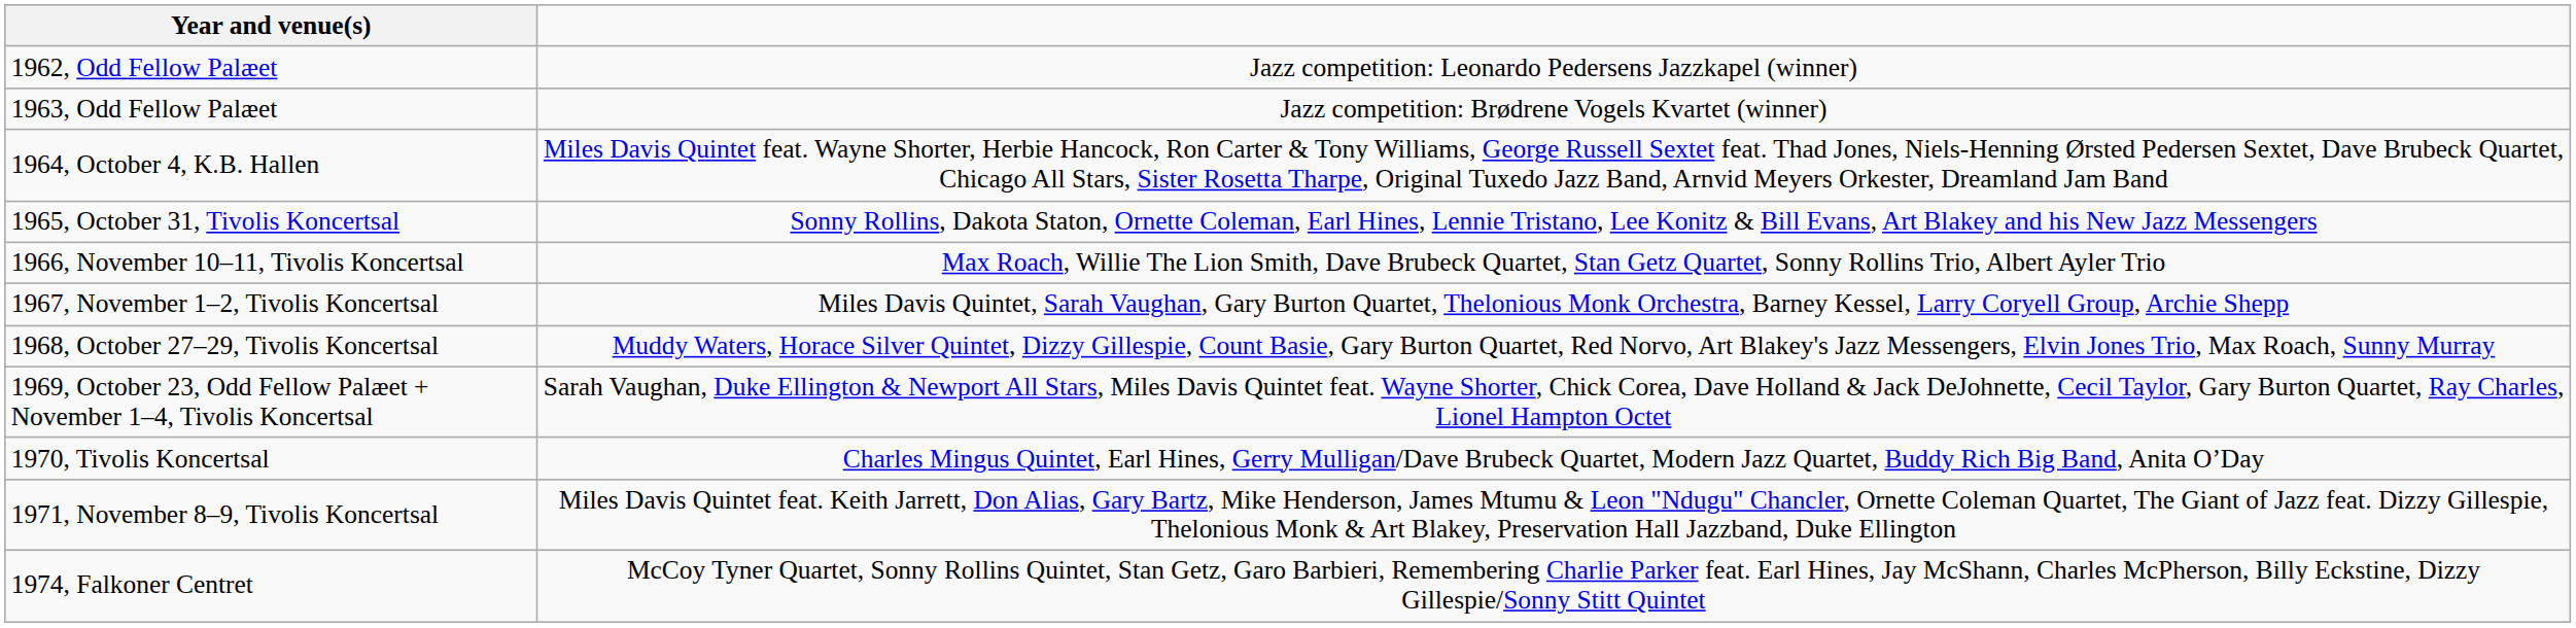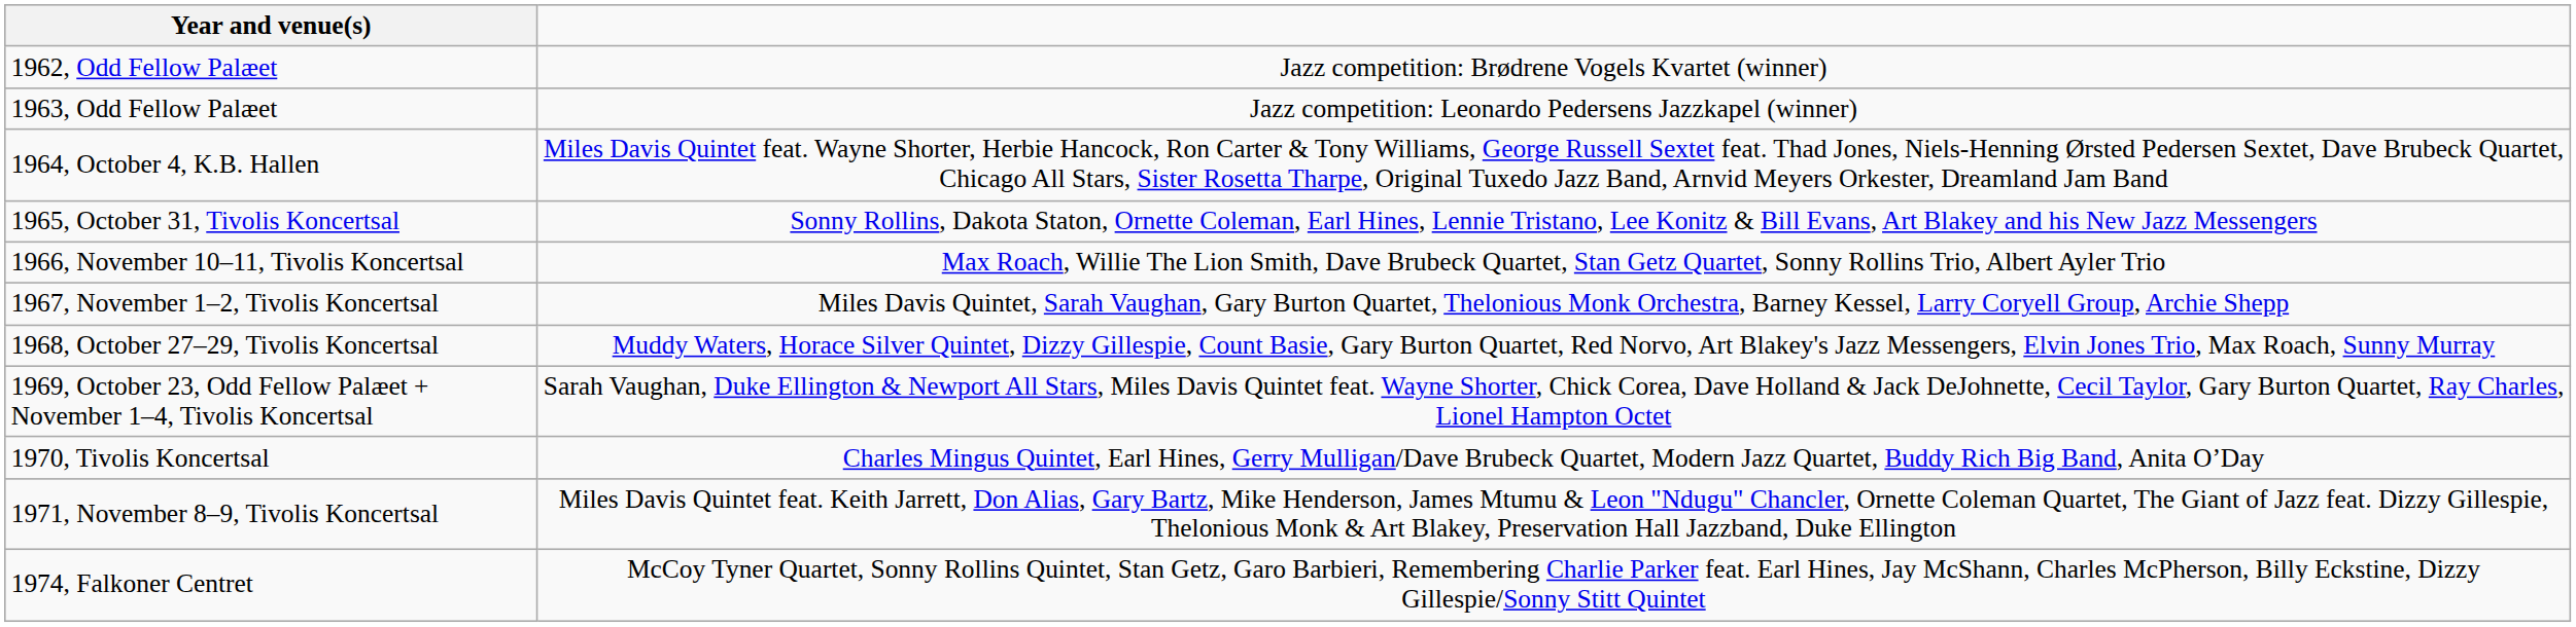 <table class="wikitable">
 <tr>
 <th>Year and venue(s)</th>
 </tr>
 <tr>
 <td>1962, <a href='#'>Odd Fellow Palæet</a> </td>
-<td align=center>Jazz competition: Leonardo Pedersens Jazzkapel (winner)</td>
+<td align=center>Jazz competition: Brødrene Vogels Kvartet (winner)</td>
 </tr>
 <tr>
 <td>1963, Odd Fellow Palæet </td>
-<td align=center>Jazz competition: Brødrene Vogels Kvartet (winner)</td>
+<td align=center>Jazz competition: Leonardo Pedersens Jazzkapel (winner)</td>
 </tr>
 <tr>
 <td>1964, October 4, K.B. Hallen </td>
 <td align=center><a href='#'>Miles Davis Quintet</a> feat. Wayne Shorter, Herbie Hancock, Ron Carter & Tony Williams, <a href='#'>George Russell Sextet</a> feat. Thad Jones, Niels-Henning Ørsted Pedersen Sextet, Dave Brubeck Quartet, Chicago All Stars, <a href='#'>Sister Rosetta Tharpe</a>, Original Tuxedo Jazz Band, Arnvid Meyers Orkester, Dreamland Jam Band</td>
 </tr>
 <tr>
 <td>1965, October 31, <a href='#'>Tivolis Koncertsal</a> </td>
 <td align=center><a href='#'>Sonny Rollins</a>, Dakota Staton, <a href='#'>Ornette Coleman</a>, <a href='#'>Earl Hines</a>, <a href='#'>Lennie Tristano</a>, <a href='#'>Lee Konitz</a> & <a href='#'>Bill Evans</a>, <a href='#'>Art Blakey and his New Jazz Messengers</a></td>
 </tr>
 <tr>
 <td>1966, November 10–11, Tivolis Koncertsal </td>
 <td align=center><a href='#'>Max Roach</a>, Willie The Lion Smith, Dave Brubeck Quartet, <a href='#'>Stan Getz Quartet</a>, Sonny Rollins Trio, Albert Ayler Trio</td>
 </tr>
 <tr>
 <td>1967, November 1–2, Tivolis Koncertsal</td>
 <td align=center>Miles Davis Quintet, <a href='#'>Sarah Vaughan</a>, Gary Burton Quartet, <a href='#'>Thelonious Monk Orchestra</a>, Barney Kessel, <a href='#'>Larry Coryell Group</a>, <a href='#'>Archie Shepp</a></td>
 </tr>
 <tr>
 <td>1968, October 27–29, Tivolis Koncertsal</td>
 <td align=center><a href='#'>Muddy Waters</a>, <a href='#'>Horace Silver Quintet</a>, <a href='#'>Dizzy Gillespie</a>, <a href='#'>Count Basie</a>, Gary Burton Quartet, Red Norvo, Art Blakey's Jazz Messengers, <a href='#'>Elvin Jones Trio</a>, Max Roach, <a href='#'>Sunny Murray</a></td>
 </tr>
 <tr>
 <td>1969, October 23, Odd Fellow Palæet + November 1–4, Tivolis Koncertsal</td>
 <td align=center>Sarah Vaughan, <a href='#'>Duke Ellington & Newport All Stars</a>, Miles Davis Quintet feat. <a href='#'>Wayne Shorter</a>, Chick Corea, Dave Holland & Jack DeJohnette, <a href='#'>Cecil Taylor</a>, Gary Burton Quartet, <a href='#'>Ray Charles</a>, <a href='#'>Lionel Hampton Octet</a></td>
 </tr>
 <tr>
 <td>1970, Tivolis Koncertsal</td>
 <td align=center><a href='#'>Charles Mingus Quintet</a>, Earl Hines, <a href='#'>Gerry Mulligan</a>/Dave Brubeck Quartet, Modern Jazz Quartet, <a href='#'>Buddy Rich Big Band</a>, Anita O’Day</td>
 </tr>
 <tr>
 <td>1971, November 8–9, Tivolis Koncertsal</td>
 <td align=center>Miles Davis Quintet feat. Keith Jarrett, <a href='#'>Don Alias</a>, <a href='#'>Gary Bartz</a>, Mike Henderson, James Mtumu & <a href='#'>Leon "Ndugu" Chancler</a>, Ornette Coleman Quartet, The Giant of Jazz feat. Dizzy Gillespie, Thelonious Monk & Art Blakey, Preservation Hall Jazzband, Duke Ellington</td>
 </tr>
 <tr>
 <td>1974, Falkoner Centret</td>
 <td align=center>McCoy Tyner Quartet, Sonny Rollins Quintet, Stan Getz, Garo Barbieri, Remembering <a href='#'>Charlie Parker</a> feat. Earl Hines, Jay McShann, Charles McPherson, Billy Eckstine, Dizzy Gillespie/<a href='#'>Sonny Stitt Quintet</a></td>
 </tr>
 </table>
